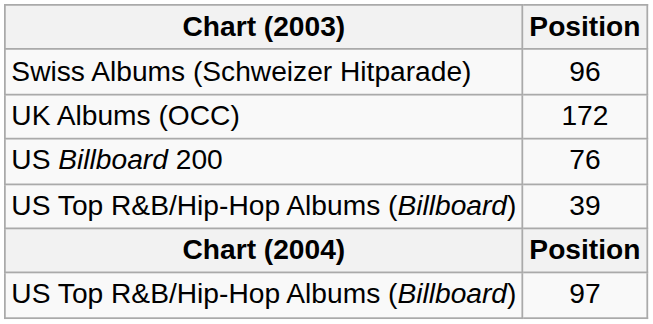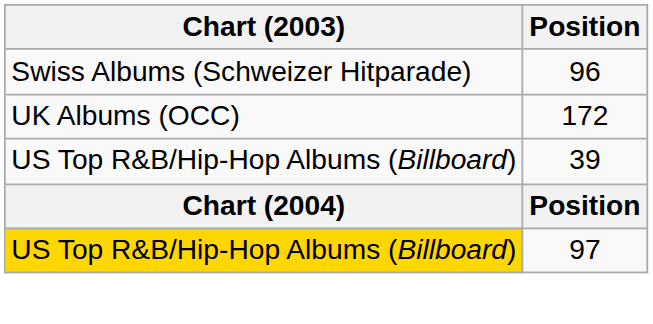 <table class="wikitable sortable plainrowheaders">
 <tr>
 <th>Chart (2003)</th>
 <th>Position</th>
 </tr>
 <tr>
 <td>Swiss Albums (Schweizer Hitparade)</td>
 <td style="text-align:center;">96</td>
 </tr>
 <tr>
 <td>UK Albums (OCC)</td>
 <td style="text-align:center;">172</td>
 </tr>
 <tr>
-<td>US <em>Billboard</em> 200</td>
-<td style="text-align:center;">76</td>
-</tr>
-<tr>
 <td>US Top R&B/Hip-Hop Albums (<em>Billboard</em>)</td>
 <td style="text-align:center;">39</td>
 </tr>
 <tr>
 <th>Chart (2004)</th>
 <th>Position</th>
 </tr>
 <tr>
-<td>US Top R&B/Hip-Hop Albums (<em>Billboard</em>)</td>
+<td style="background: gold;">US Top R&B/Hip-Hop Albums (<em>Billboard</em>)</td>
 <td style="text-align:center;">97</td>
 </tr>
 </table>
